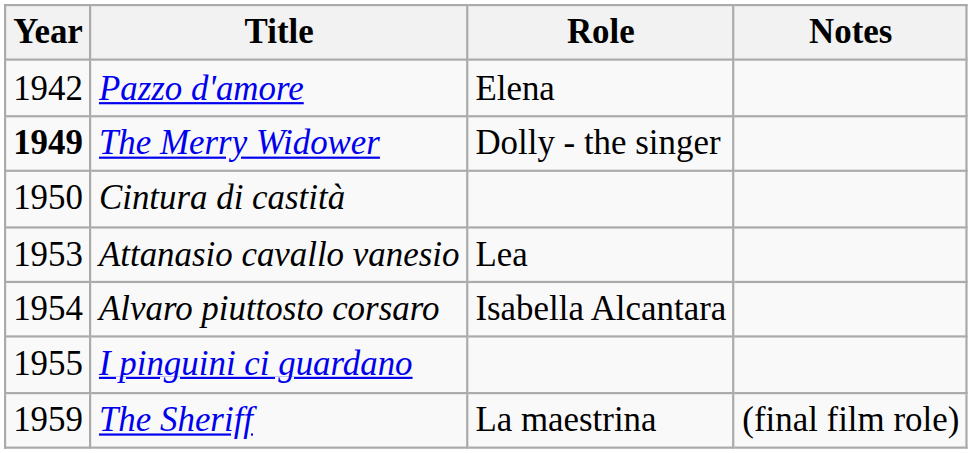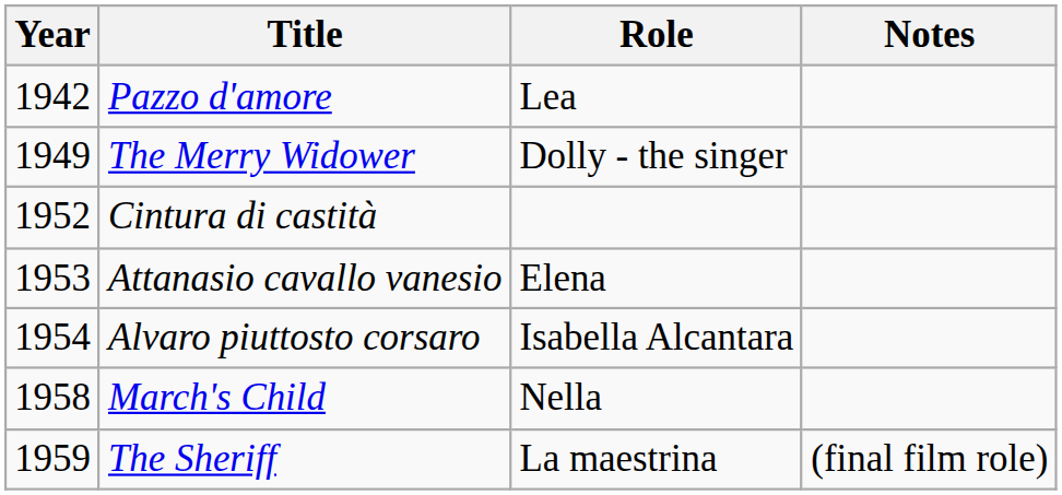 <table class="wikitable">
 <tr>
 <th>Year</th>
 <th>Title</th>
 <th>Role</th>
 <th>Notes</th>
 </tr>
 <tr>
 <td>1942</td>
 <td><em><a href='#'>Pazzo d'amore</a></em></td>
-<td>Elena</td>
+<td>Lea</td>
 <td></td>
 </tr>
 <tr>
-<td><strong>1949</strong></td>
+<td>1949</td>
 <td><em><a href='#'>The Merry Widower</a></em></td>
 <td>Dolly - the singer</td>
 <td></td>
 </tr>
 <tr>
-<td>1950</td>
+<td>1952</td>
 <td><em>Cintura di castità</em></td>
 <td></td>
 <td></td>
 </tr>
 <tr>
 <td>1953</td>
 <td><em>Attanasio cavallo vanesio</em></td>
-<td>Lea</td>
+<td>Elena</td>
 <td></td>
 </tr>
 <tr>
 <td>1954</td>
 <td><em>Alvaro piuttosto corsaro</em></td>
 <td>Isabella Alcantara</td>
 <td></td>
 </tr>
 <tr>
-<td>1955</td>
-<td><em><a href='#'>I pinguini ci guardano</a></em></td>
-<td></td>
+<td>1958</td>
+<td><em><a href='#'>March's Child</a></em></td>
+<td>Nella</td>
 <td></td>
 </tr>
 <tr>
 <td>1959</td>
 <td><em><a href='#'>The Sheriff</a></em></td>
 <td>La maestrina</td>
 <td>(final film role)</td>
 </tr>
 </table>
